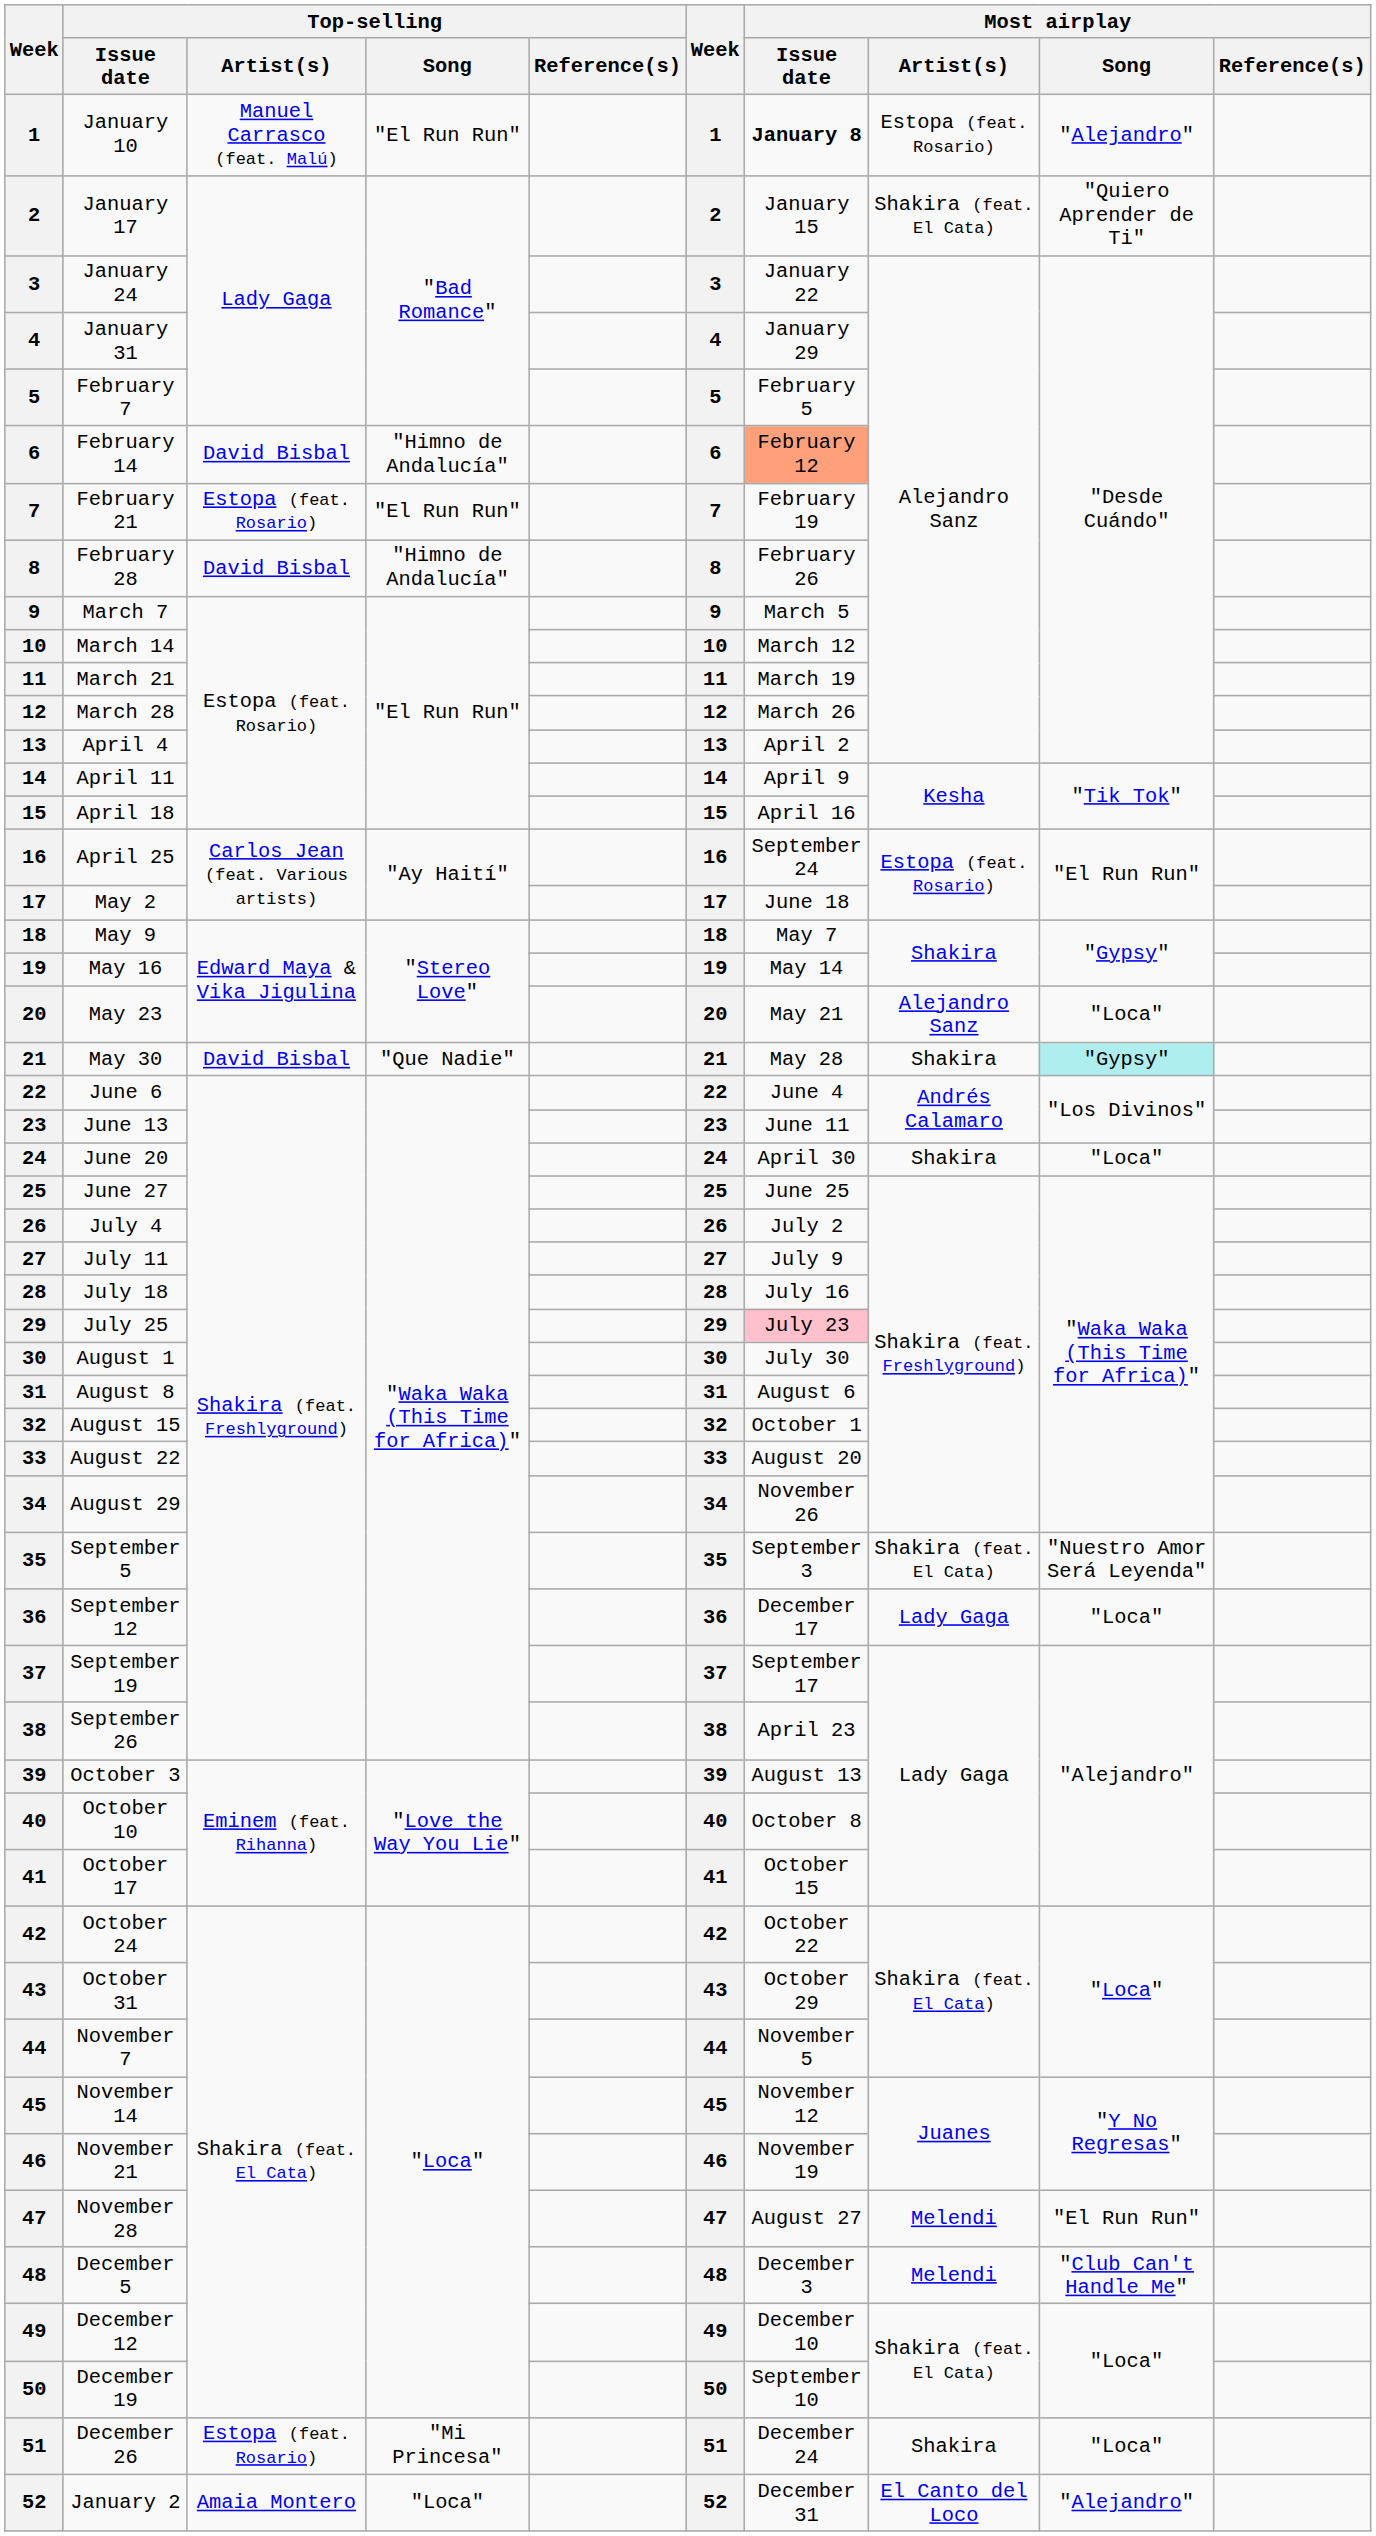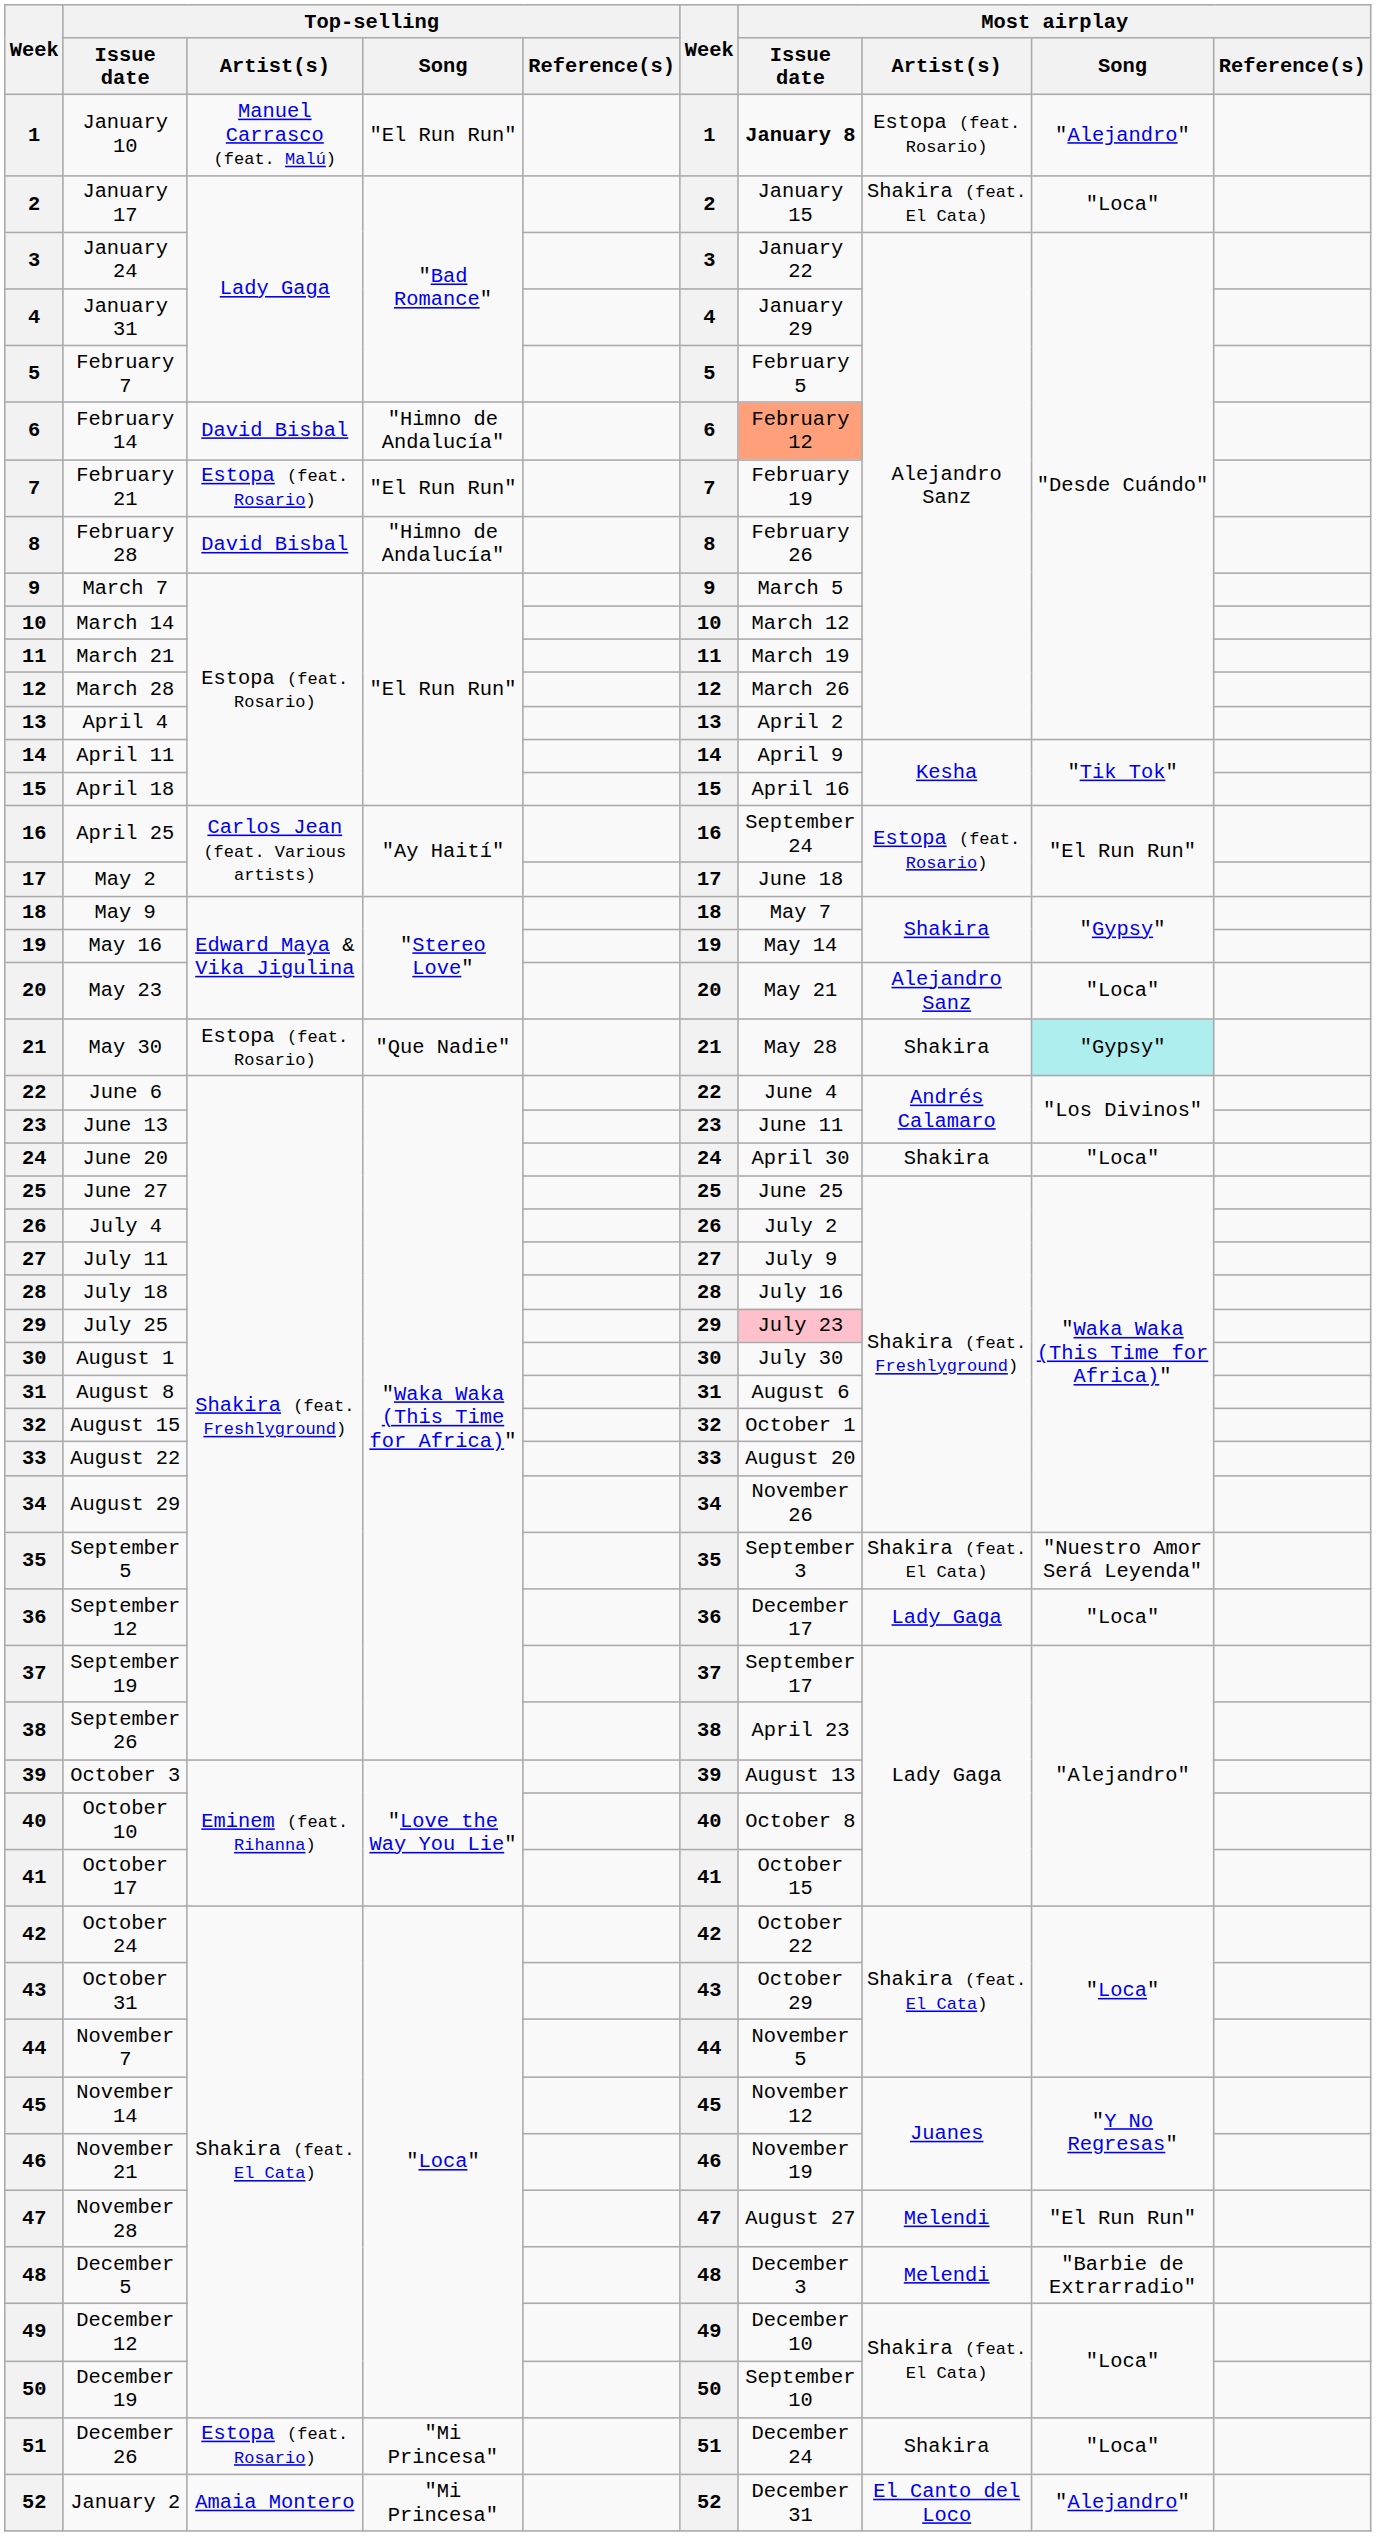 <table class="wikitable" style="text-align:Center">
 <tr>
 <th rowspan="2">Week</th>
 <th colspan="4">Top-selling</th>
 <th rowspan="2">Week</th>
 <th colspan="4">Most airplay</th>
 </tr>
 <tr>
 <th>Issue date</th>
 <th>Artist(s)</th>
 <th>Song</th>
 <th>Reference(s)</th>
 <th>Issue date</th>
 <th>Artist(s)</th>
 <th>Song</th>
 <th>Reference(s)</th>
 </tr>
 <tr>
 <th>1</th>
 <td>January 10</td>
 <td><a href='#'>Manuel Carrasco</a> <small>(feat. <a href='#'>Malú</a>)</small></td>
 <td>"El Run Run"</td>
 <td></td>
 <th>1</th>
 <td><strong>January 8</strong></td>
 <td>Estopa <small>(feat. Rosario)</small></td>
 <td>"<a href='#'>Alejandro</a>"</td>
 <td></td>
 </tr>
 <tr>
 <th>2</th>
 <td>January 17</td>
 <td rowspan="4"><a href='#'>Lady Gaga</a></td>
 <td rowspan="4">"<a href='#'>Bad Romance</a>"</td>
 <td></td>
 <th>2</th>
 <td>January 15</td>
 <td>Shakira <small>(feat. El Cata)</small></td>
-<td>"Quiero Aprender de Ti"</td>
+<td>"Loca"</td>
 <td></td>
 </tr>
 <tr>
 <th>3</th>
 <td>January 24</td>
 <td></td>
 <th>3</th>
 <td>January 22</td>
 <td rowspan="11">Alejandro Sanz</td>
 <td rowspan="11">"Desde Cuándo"</td>
 <td></td>
 </tr>
 <tr>
 <th>4</th>
 <td>January 31</td>
 <td></td>
 <th>4</th>
 <td>January 29</td>
 <td></td>
 </tr>
 <tr>
 <th>5</th>
 <td>February 7</td>
 <td></td>
 <th>5</th>
 <td>February 5</td>
 <td></td>
 </tr>
 <tr>
 <th>6</th>
 <td>February 14</td>
 <td><a href='#'>David Bisbal</a></td>
 <td>"Himno de Andalucía"</td>
 <td></td>
 <th>6</th>
 <td style="background: lightsalmon;">February 12</td>
 <td></td>
 </tr>
 <tr>
 <th>7</th>
 <td>February 21</td>
 <td><a href='#'>Estopa</a> <small>(feat. <a href='#'>Rosario</a>)</small></td>
 <td>"El Run Run"</td>
 <td></td>
 <th>7</th>
 <td>February 19</td>
 <td></td>
 </tr>
 <tr>
 <th>8</th>
 <td>February 28</td>
 <td><a href='#'>David Bisbal</a></td>
 <td>"Himno de Andalucía"</td>
 <td></td>
 <th>8</th>
 <td>February 26</td>
 <td></td>
 </tr>
 <tr>
 <th>9</th>
 <td>March 7</td>
 <td rowspan="7">Estopa <small>(feat. Rosario)</small></td>
 <td rowspan="7">"El Run Run"</td>
 <td></td>
 <th>9</th>
 <td>March 5</td>
 <td></td>
 </tr>
 <tr>
 <th>10</th>
 <td>March 14</td>
 <td></td>
 <th>10</th>
 <td>March 12</td>
 <td></td>
 </tr>
 <tr>
 <th>11</th>
 <td>March 21</td>
 <td></td>
 <th>11</th>
 <td>March 19</td>
 <td></td>
 </tr>
 <tr>
 <th>12</th>
 <td>March 28</td>
 <td></td>
 <th>12</th>
 <td>March 26</td>
 <td></td>
 </tr>
 <tr>
 <th>13</th>
 <td>April 4</td>
 <td></td>
 <th>13</th>
 <td>April 2</td>
 <td></td>
 </tr>
 <tr>
 <th>14</th>
 <td>April 11</td>
 <td></td>
 <th>14</th>
 <td>April 9</td>
 <td rowspan="2"><a href='#'>Kesha</a></td>
 <td rowspan="2">"<a href='#'>Tik Tok</a>"</td>
 <td></td>
 </tr>
 <tr>
 <th>15</th>
 <td>April 18</td>
 <td></td>
 <th>15</th>
 <td>April 16</td>
 <td></td>
 </tr>
 <tr>
 <th>16</th>
 <td>April 25</td>
 <td rowspan="2"><a href='#'>Carlos Jean</a> <small>(feat. Various artists)</small></td>
 <td rowspan="2">"Ay Haití"</td>
 <td></td>
 <th>16</th>
 <td>September 24</td>
 <td rowspan="2"><a href='#'>Estopa</a> <small>(feat. <a href='#'>Rosario</a>)</small></td>
 <td rowspan="2">"El Run Run"</td>
 <td></td>
 </tr>
 <tr>
 <th>17</th>
 <td>May 2</td>
 <td></td>
 <th>17</th>
 <td>June 18</td>
 <td></td>
 </tr>
 <tr>
 <th>18</th>
 <td>May 9</td>
 <td rowspan="3"><a href='#'>Edward Maya</a> & <a href='#'>Vika Jigulina</a></td>
 <td rowspan="3">"<a href='#'>Stereo Love</a>"</td>
 <td></td>
 <th>18</th>
 <td>May 7</td>
 <td rowspan="2"><a href='#'>Shakira</a></td>
 <td rowspan="2">"<a href='#'>Gypsy</a>"</td>
 <td></td>
 </tr>
 <tr>
 <th>19</th>
 <td>May 16</td>
 <td></td>
 <th>19</th>
 <td>May 14</td>
 <td></td>
 </tr>
 <tr>
 <th>20</th>
 <td>May 23</td>
 <td></td>
 <th>20</th>
 <td>May 21</td>
 <td><a href='#'>Alejandro Sanz</a></td>
 <td>"Loca"</td>
 <td></td>
 </tr>
 <tr>
 <th>21</th>
 <td>May 30</td>
-<td><a href='#'>David Bisbal</a></td>
+<td>Estopa <small>(feat. Rosario)</small></td>
 <td>"Que Nadie"</td>
 <td></td>
 <th>21</th>
 <td>May 28</td>
 <td>Shakira</td>
 <td style="background: paleturquoise;">"Gypsy"</td>
 <td></td>
 </tr>
 <tr>
 <th>22</th>
 <td>June 6</td>
 <td rowspan="17"><a href='#'>Shakira</a> <small>(feat. <a href='#'>Freshlyground</a>)</small></td>
 <td rowspan="17">"<a href='#'>Waka Waka (This Time for Africa)</a>"</td>
 <td></td>
 <th>22</th>
 <td>June 4</td>
 <td rowspan="2"><a href='#'>Andrés Calamaro</a></td>
 <td rowspan="2">"Los Divinos"</td>
 <td></td>
 </tr>
 <tr>
 <th>23</th>
 <td>June 13</td>
 <td></td>
 <th>23</th>
 <td>June 11</td>
 <td></td>
 </tr>
 <tr>
 <th>24</th>
 <td>June 20</td>
 <td></td>
 <th>24</th>
 <td>April 30</td>
 <td>Shakira</td>
 <td>"Loca"</td>
 <td></td>
 </tr>
 <tr>
 <th>25</th>
 <td>June 27</td>
 <td></td>
 <th>25</th>
 <td>June 25</td>
 <td rowspan="10">Shakira <small>(feat. <a href='#'>Freshlyground</a>)</small></td>
 <td rowspan="10">"<a href='#'>Waka Waka (This Time for Africa)</a>"</td>
 <td></td>
 </tr>
 <tr>
 <th>26</th>
 <td>July 4</td>
 <td></td>
 <th>26</th>
 <td>July 2</td>
 <td></td>
 </tr>
 <tr>
 <th>27</th>
 <td>July 11</td>
 <td></td>
 <th>27</th>
 <td>July 9</td>
 <td></td>
 </tr>
 <tr>
 <th>28</th>
 <td>July 18</td>
 <td></td>
 <th>28</th>
 <td>July 16</td>
 <td></td>
 </tr>
 <tr>
 <th>29</th>
 <td>July 25</td>
 <td></td>
 <th>29</th>
 <td style="background: pink;">July 23</td>
 <td></td>
 </tr>
 <tr>
 <th>30</th>
 <td>August 1</td>
 <td></td>
 <th>30</th>
 <td>July 30</td>
 <td></td>
 </tr>
 <tr>
 <th>31</th>
 <td>August 8</td>
 <td></td>
 <th>31</th>
 <td>August 6</td>
 <td></td>
 </tr>
 <tr>
 <th>32</th>
 <td>August 15</td>
 <td></td>
 <th>32</th>
 <td>October 1</td>
 <td></td>
 </tr>
 <tr>
 <th>33</th>
 <td>August 22</td>
 <td></td>
 <th>33</th>
 <td>August 20</td>
 <td></td>
 </tr>
 <tr>
 <th>34</th>
 <td>August 29</td>
 <td></td>
 <th>34</th>
 <td>November 26</td>
 <td></td>
 </tr>
 <tr>
 <th>35</th>
 <td>September 5</td>
 <td></td>
 <th>35</th>
 <td>September 3</td>
 <td>Shakira <small>(feat. El Cata)</small></td>
 <td>"Nuestro Amor Será Leyenda"</td>
 <td></td>
 </tr>
 <tr>
 <th>36</th>
 <td>September 12</td>
 <td></td>
 <th>36</th>
 <td>December 17</td>
 <td><a href='#'>Lady Gaga</a></td>
 <td>"Loca"</td>
 <td></td>
 </tr>
 <tr>
 <th>37</th>
 <td>September 19</td>
 <td></td>
 <th>37</th>
 <td>September 17</td>
 <td rowspan="5">Lady Gaga</td>
 <td rowspan="5">"Alejandro"</td>
 <td></td>
 </tr>
 <tr>
 <th>38</th>
 <td>September 26</td>
 <td></td>
 <th>38</th>
 <td>April 23</td>
 <td></td>
 </tr>
 <tr>
 <th>39</th>
 <td>October 3</td>
 <td rowspan="3"><a href='#'>Eminem</a> <small>(feat. <a href='#'>Rihanna</a>)</small></td>
 <td rowspan="3">"<a href='#'>Love the Way You Lie</a>"</td>
 <td></td>
 <th>39</th>
 <td>August 13</td>
 <td></td>
 </tr>
 <tr>
 <th>40</th>
 <td>October 10</td>
 <td></td>
 <th>40</th>
 <td>October 8</td>
 <td></td>
 </tr>
 <tr>
 <th>41</th>
 <td>October 17</td>
 <td></td>
 <th>41</th>
 <td>October 15</td>
 <td></td>
 </tr>
 <tr>
 <th>42</th>
 <td>October 24</td>
 <td rowspan="9">Shakira <small>(feat. <a href='#'>El Cata</a>)</small></td>
 <td rowspan="9">"<a href='#'>Loca</a>"</td>
 <td></td>
 <th>42</th>
 <td>October 22</td>
 <td rowspan="3">Shakira <small>(feat. <a href='#'>El Cata</a>)</small></td>
 <td rowspan="3">"<a href='#'>Loca</a>"</td>
 <td></td>
 </tr>
 <tr>
 <th>43</th>
 <td>October 31</td>
 <td></td>
 <th>43</th>
 <td>October 29</td>
 <td></td>
 </tr>
 <tr>
 <th>44</th>
 <td>November 7</td>
 <td></td>
 <th>44</th>
 <td>November 5</td>
 <td></td>
 </tr>
 <tr>
 <th>45</th>
 <td>November 14</td>
 <td></td>
 <th>45</th>
 <td>November 12</td>
 <td rowspan="2"><a href='#'>Juanes</a></td>
 <td rowspan="2">"<a href='#'>Y No Regresas</a>"</td>
 <td></td>
 </tr>
 <tr>
 <th>46</th>
 <td>November 21</td>
 <td></td>
 <th>46</th>
 <td>November 19</td>
 <td></td>
 </tr>
 <tr>
 <th>47</th>
 <td>November 28</td>
 <td></td>
 <th>47</th>
 <td>August 27</td>
 <td><a href='#'>Melendi</a></td>
 <td>"El Run Run"</td>
 <td></td>
 </tr>
 <tr>
 <th>48</th>
 <td>December 5</td>
 <td></td>
 <th>48</th>
 <td>December 3</td>
 <td><a href='#'>Melendi</a></td>
-<td>"<a href='#'>Club Can't Handle Me</a>"</td>
+<td>"Barbie de Extrarradio"</td>
 <td></td>
 </tr>
 <tr>
 <th>49</th>
 <td>December 12</td>
 <td></td>
 <th>49</th>
 <td>December 10</td>
 <td rowspan="2">Shakira <small>(feat. El Cata)</small></td>
 <td rowspan="2">"Loca"</td>
 <td></td>
 </tr>
 <tr>
 <th>50</th>
 <td>December 19</td>
 <td></td>
 <th>50</th>
 <td>September 10</td>
 <td></td>
 </tr>
 <tr>
 <th>51</th>
 <td>December 26</td>
 <td><a href='#'>Estopa</a> <small>(feat. <a href='#'>Rosario</a>)</small></td>
 <td>"Mi Princesa"</td>
 <td></td>
 <th>51</th>
 <td>December 24</td>
 <td>Shakira</td>
 <td>"Loca"</td>
 <td></td>
 </tr>
 <tr>
 <th>52</th>
 <td>January 2</td>
 <td><a href='#'>Amaia Montero</a></td>
-<td>"Loca"</td>
+<td>"Mi Princesa"</td>
 <td></td>
 <th>52</th>
 <td>December 31</td>
 <td><a href='#'>El Canto del Loco</a></td>
 <td>"<a href='#'>Alejandro</a>"</td>
 <td></td>
 </tr>
 </table>
